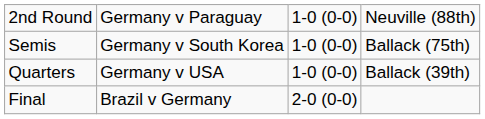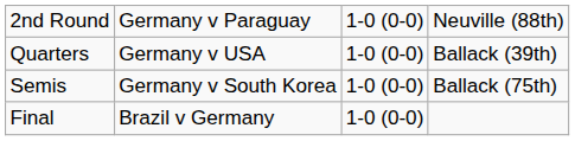 <table class="wikitable">
 <tr>
 <td>2nd Round</td>
 <td>Germany v Paraguay</td>
 <td>1-0 (0-0)</td>
 <td>Neuville (88th)</td>
 </tr>
 <tr>
+<td>Quarters</td>
+<td>Germany v USA</td>
+<td>1-0 (0-0)</td>
+<td>Ballack (39th)</td>
+</tr>
+<tr>
 <td>Semis</td>
 <td>Germany v South Korea</td>
 <td>1-0 (0-0)</td>
 <td>Ballack (75th)</td>
 </tr>
 <tr>
-<td>Quarters</td>
-<td>Germany v USA</td>
-<td>1-0 (0-0)</td>
-<td>Ballack (39th)</td>
-</tr>
-<tr>
 <td>Final</td>
 <td>Brazil v Germany</td>
-<td>2-0 (0-0)</td>
+<td>1-0 (0-0)</td>
 <td></td>
 </tr>
 </table>
